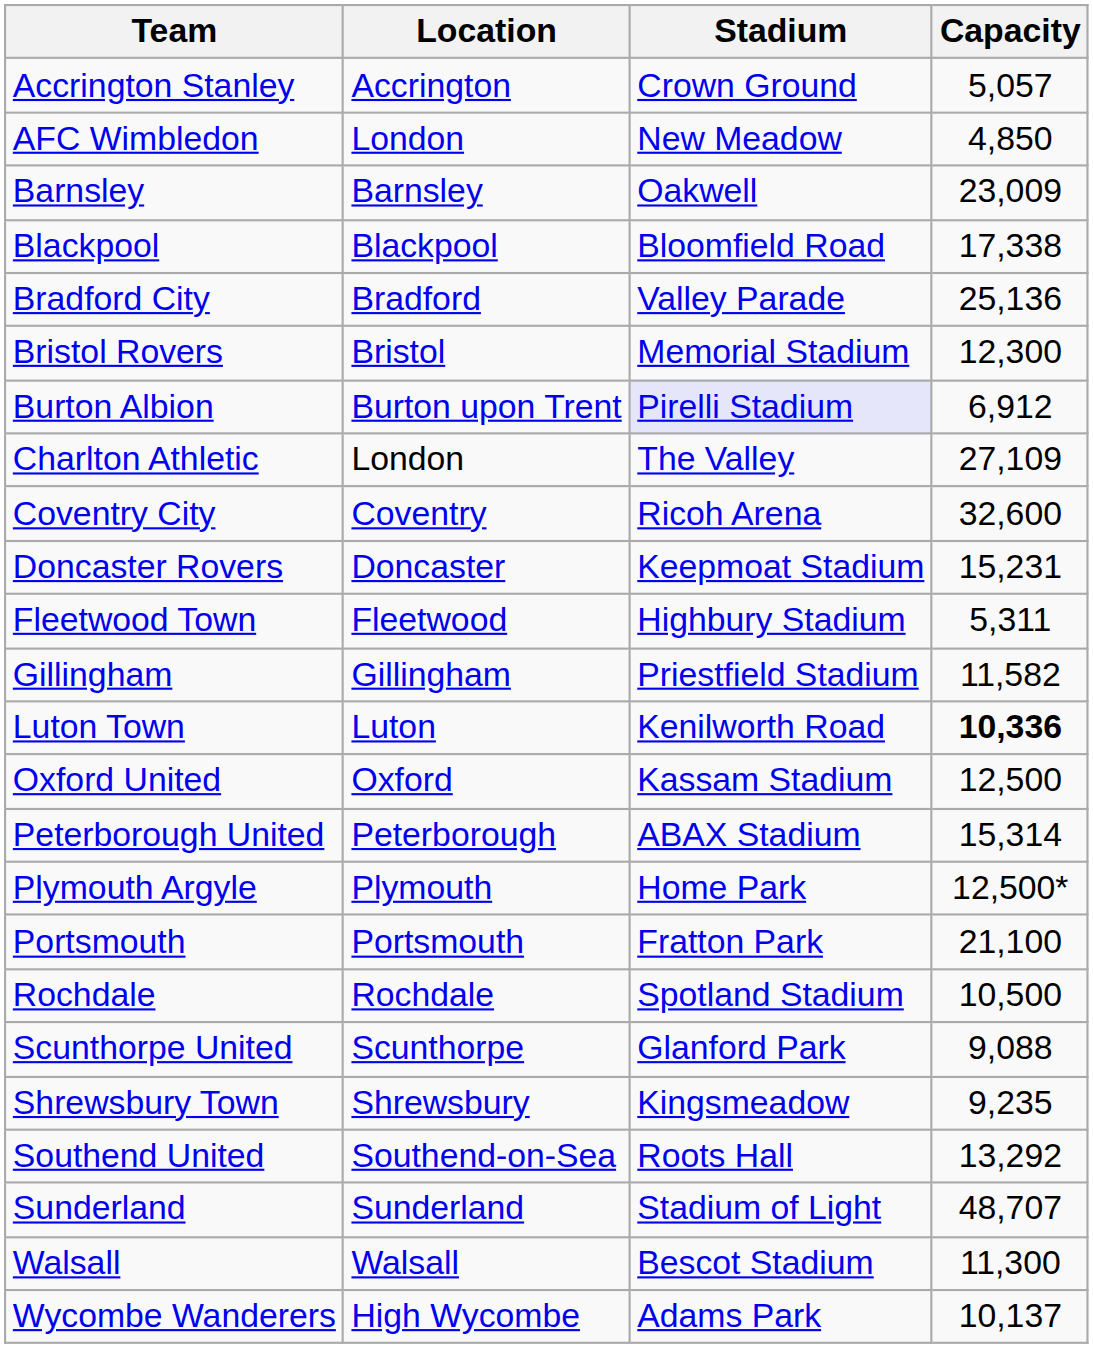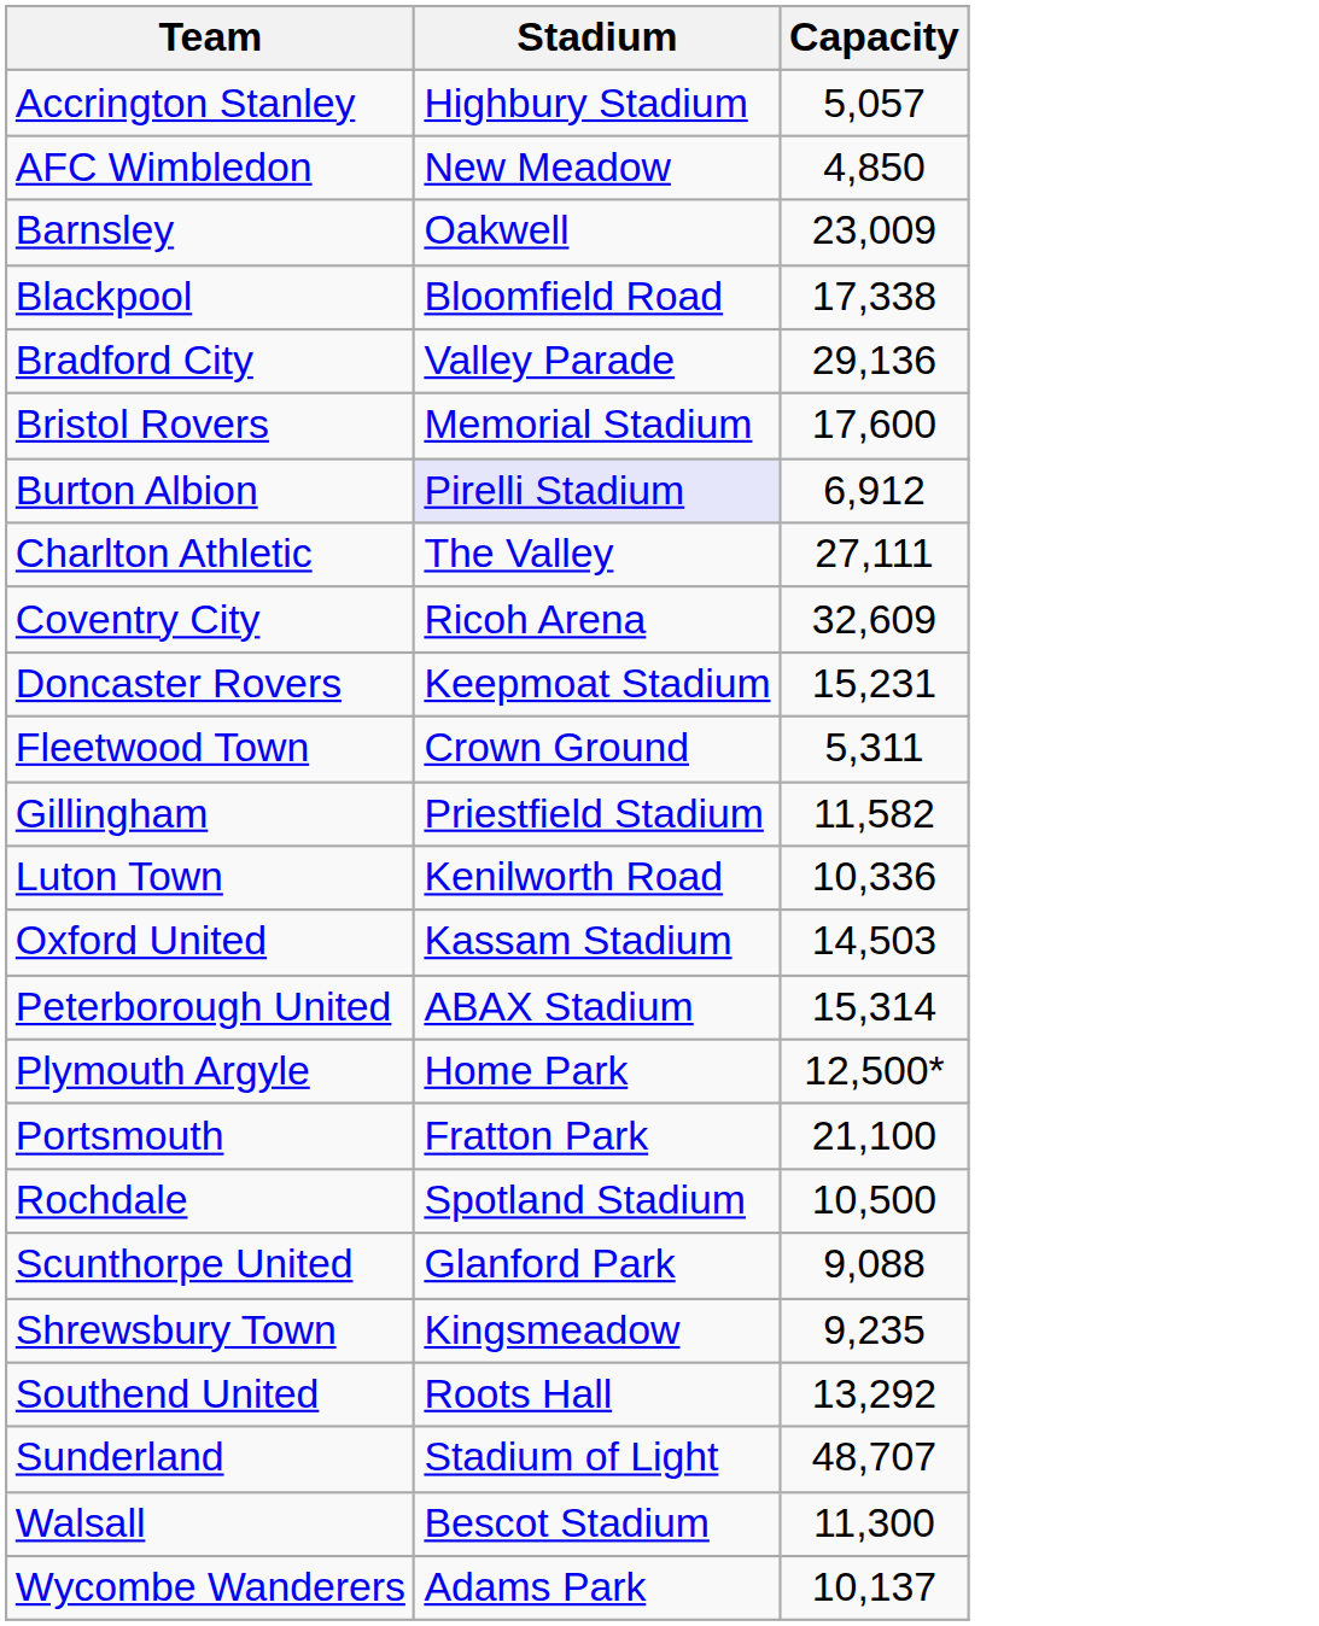 <table class="wikitable sortable">
 <tr>
 <th>Team</th>
-<th>Location</th>
 <th>Stadium</th>
 <th>Capacity</th>
 </tr>
 <tr>
 <td><a href='#'>Accrington Stanley</a></td>
-<td><a href='#'>Accrington</a></td>
-<td><a href='#'>Crown Ground</a></td>
+<td><a href='#'>Highbury Stadium</a></td>
 <td align="center">5,057</td>
 </tr>
 <tr>
 <td><a href='#'>AFC Wimbledon</a></td>
-<td><a href='#'>London</a> </td>
 <td><a href='#'>New Meadow</a></td>
 <td align="center">4,850</td>
 </tr>
 <tr>
-<td><a href='#'>Barnsley</a></td>
 <td><a href='#'>Barnsley</a></td>
 <td><a href='#'>Oakwell</a></td>
 <td style="text-align:center;">23,009</td>
 </tr>
 <tr>
 <td><a href='#'>Blackpool</a></td>
-<td><a href='#'>Blackpool</a></td>
 <td><a href='#'>Bloomfield Road</a></td>
 <td align="center">17,338</td>
 </tr>
 <tr>
 <td><a href='#'>Bradford City</a></td>
-<td><a href='#'>Bradford</a></td>
 <td><a href='#'>Valley Parade</a></td>
-<td align="center">25,136</td>
+<td align="center">29,136</td>
 </tr>
 <tr>
 <td><a href='#'>Bristol Rovers</a></td>
-<td><a href='#'>Bristol</a></td>
 <td><a href='#'>Memorial Stadium</a></td>
-<td align="center">12,300</td>
+<td align="center">17,600</td>
 </tr>
 <tr>
 <td><a href='#'>Burton Albion</a></td>
-<td><a href='#'>Burton upon Trent</a></td>
 <td style="background: lavender;"><a href='#'>Pirelli Stadium</a></td>
 <td style="text-align:center;">6,912</td>
 </tr>
 <tr>
 <td><a href='#'>Charlton Athletic</a></td>
-<td>London </td>
 <td><a href='#'>The Valley</a></td>
-<td align="center">27,109</td>
+<td align="center">27,111</td>
 </tr>
 <tr>
 <td><a href='#'>Coventry City</a></td>
-<td><a href='#'>Coventry</a></td>
 <td><a href='#'>Ricoh Arena</a></td>
-<td align="center">32,600</td>
+<td align="center">32,609</td>
 </tr>
 <tr>
 <td><a href='#'>Doncaster Rovers</a></td>
-<td><a href='#'>Doncaster</a></td>
 <td><a href='#'>Keepmoat Stadium</a></td>
 <td align="center">15,231</td>
 </tr>
 <tr>
 <td><a href='#'>Fleetwood Town</a></td>
-<td><a href='#'>Fleetwood</a></td>
-<td><a href='#'>Highbury Stadium</a></td>
+<td><a href='#'>Crown Ground</a></td>
 <td align="center">5,311</td>
 </tr>
 <tr>
-<td><a href='#'>Gillingham</a></td>
 <td><a href='#'>Gillingham</a></td>
 <td><a href='#'>Priestfield Stadium</a></td>
 <td align="center">11,582</td>
 </tr>
 <tr>
 <td><a href='#'>Luton Town</a></td>
-<td><a href='#'>Luton</a></td>
 <td><a href='#'>Kenilworth Road</a></td>
-<td align="center"><strong>10,336</strong></td>
+<td align="center">10,336</td>
 </tr>
 <tr>
 <td><a href='#'>Oxford United</a></td>
-<td><a href='#'>Oxford</a></td>
 <td><a href='#'>Kassam Stadium</a></td>
-<td align="center">12,500</td>
+<td align="center">14,503</td>
 </tr>
 <tr>
 <td><a href='#'>Peterborough United</a></td>
-<td><a href='#'>Peterborough</a></td>
 <td><a href='#'>ABAX Stadium</a></td>
 <td align="center">15,314</td>
 </tr>
 <tr>
 <td><a href='#'>Plymouth Argyle</a></td>
-<td><a href='#'>Plymouth</a></td>
 <td><a href='#'>Home Park</a></td>
 <td align="center">12,500*</td>
 </tr>
 <tr>
-<td><a href='#'>Portsmouth</a></td>
 <td><a href='#'>Portsmouth</a></td>
 <td><a href='#'>Fratton Park</a></td>
 <td align="center">21,100</td>
 </tr>
 <tr>
 <td><a href='#'>Rochdale</a></td>
-<td><a href='#'>Rochdale</a></td>
 <td><a href='#'>Spotland Stadium</a></td>
 <td align="center">10,500</td>
 </tr>
 <tr>
 <td><a href='#'>Scunthorpe United</a></td>
-<td><a href='#'>Scunthorpe</a></td>
 <td><a href='#'>Glanford Park</a></td>
 <td align="center">9,088</td>
 </tr>
 <tr>
 <td><a href='#'>Shrewsbury Town</a></td>
-<td><a href='#'>Shrewsbury</a></td>
 <td><a href='#'>Kingsmeadow</a></td>
 <td align="center">9,235</td>
 </tr>
 <tr>
 <td><a href='#'>Southend United</a></td>
-<td><a href='#'>Southend-on-Sea</a></td>
 <td><a href='#'>Roots Hall</a></td>
 <td align="center">13,292</td>
 </tr>
 <tr>
-<td><a href='#'>Sunderland</a></td>
 <td><a href='#'>Sunderland</a></td>
 <td><a href='#'>Stadium of Light</a></td>
 <td align="center">48,707</td>
 </tr>
 <tr>
 <td><a href='#'>Walsall</a></td>
-<td><a href='#'>Walsall</a></td>
 <td><a href='#'>Bescot Stadium</a></td>
 <td align="center">11,300</td>
 </tr>
 <tr>
 <td><a href='#'>Wycombe Wanderers</a></td>
-<td><a href='#'>High Wycombe</a></td>
 <td><a href='#'>Adams Park</a></td>
 <td align="center">10,137</td>
 </tr>
 </table>
